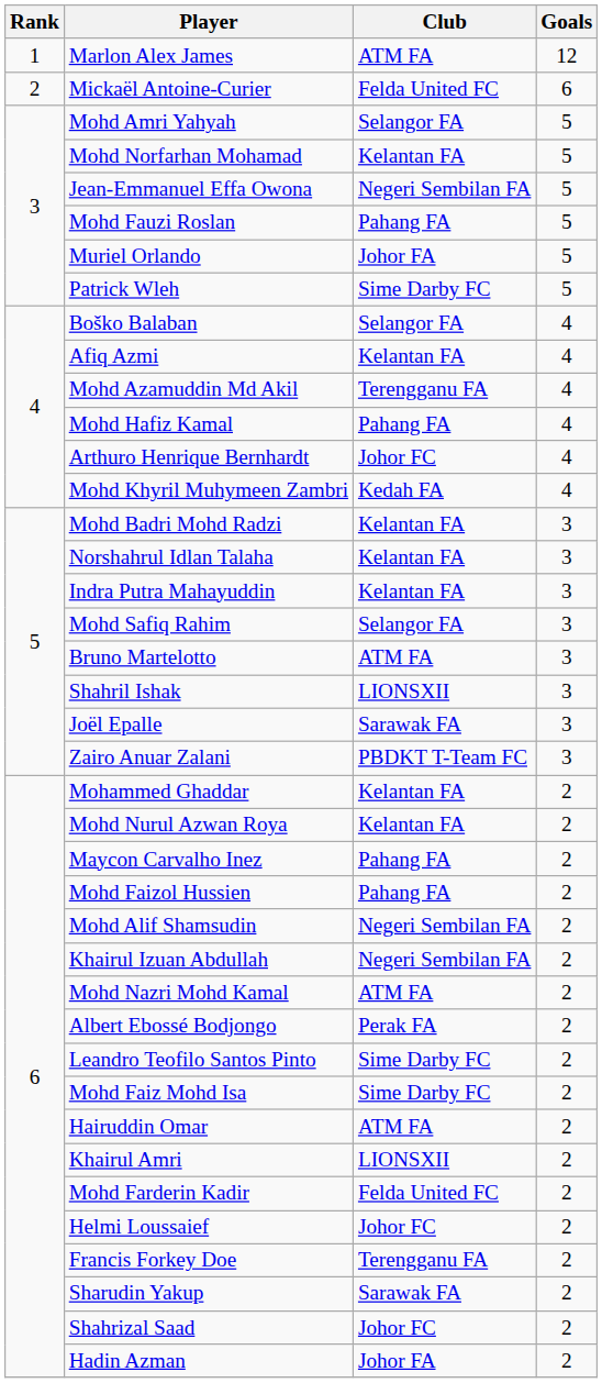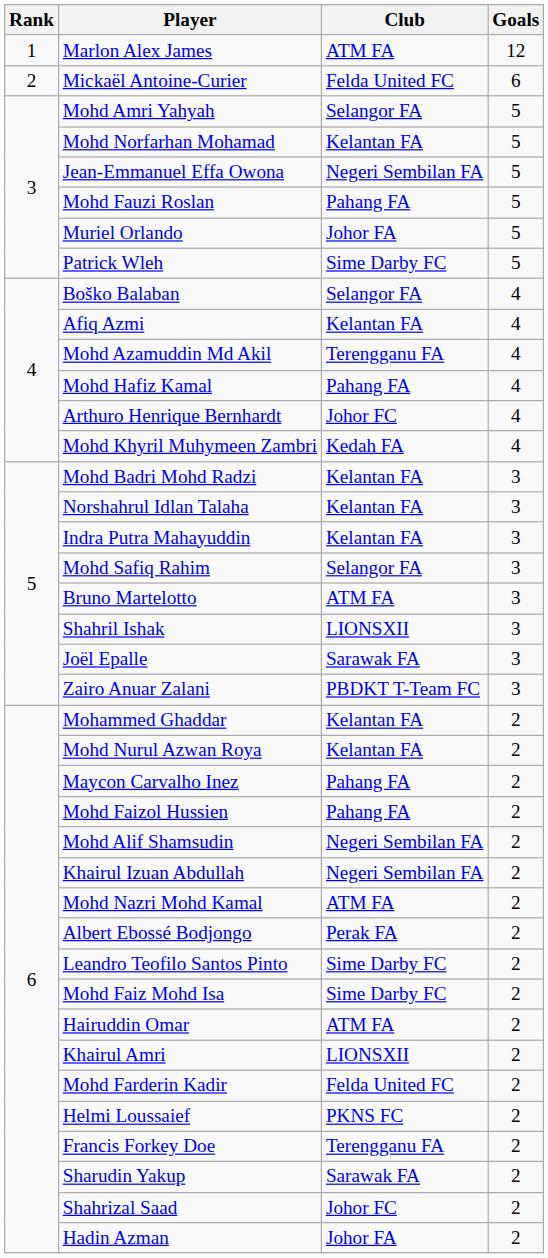 <table class="wikitable" style="text-align:center">
 <tr>
 <th>Rank</th>
 <th>Player</th>
 <th>Club</th>
 <th>Goals</th>
 </tr>
 <tr>
 <td rowspan="1">1</td>
 <td align="left"> <a href='#'>Marlon Alex James</a></td>
 <td align="left"> <a href='#'>ATM FA</a></td>
 <td>12</td>
 </tr>
 <tr>
 <td rowspan="1">2</td>
 <td align="left"> <a href='#'>Mickaël Antoine-Curier</a></td>
 <td align="left"> <a href='#'>Felda United FC</a></td>
 <td>6</td>
 </tr>
 <tr>
 <td rowspan="6">3</td>
 <td align="left"> <a href='#'>Mohd Amri Yahyah</a></td>
 <td align="left"> <a href='#'>Selangor FA</a></td>
 <td>5</td>
 </tr>
 <tr>
 <td align="left"> <a href='#'>Mohd Norfarhan Mohamad</a></td>
 <td align="left"> <a href='#'>Kelantan FA</a></td>
 <td>5</td>
 </tr>
 <tr>
 <td align="left"> <a href='#'>Jean-Emmanuel Effa Owona</a></td>
 <td align="left"> <a href='#'>Negeri Sembilan FA</a></td>
 <td>5</td>
 </tr>
 <tr>
 <td align="left"> <a href='#'>Mohd Fauzi Roslan</a></td>
 <td align="left"> <a href='#'>Pahang FA</a></td>
 <td>5</td>
 </tr>
 <tr>
 <td align="left"> <a href='#'>Muriel Orlando</a></td>
 <td align="left"> <a href='#'>Johor FA</a></td>
 <td>5</td>
 </tr>
 <tr>
 <td align="left"> <a href='#'>Patrick Wleh</a></td>
 <td align="left"> <a href='#'>Sime Darby FC</a></td>
 <td>5</td>
 </tr>
 <tr>
 <td rowspan="6">4</td>
 <td align="left"> <a href='#'>Boško Balaban</a></td>
 <td align="left"> <a href='#'>Selangor FA</a></td>
 <td>4</td>
 </tr>
 <tr>
 <td align="left"> <a href='#'>Afiq Azmi</a></td>
 <td align="left"> <a href='#'>Kelantan FA</a></td>
 <td>4</td>
 </tr>
 <tr>
 <td align="left"> <a href='#'>Mohd Azamuddin Md Akil</a></td>
 <td align="left"> <a href='#'>Terengganu FA</a></td>
 <td>4</td>
 </tr>
 <tr>
 <td align="left"> <a href='#'>Mohd Hafiz Kamal</a></td>
 <td align="left"> <a href='#'>Pahang FA</a></td>
 <td>4</td>
 </tr>
 <tr>
 <td align="left"> <a href='#'>Arthuro Henrique Bernhardt</a></td>
 <td align="left"> <a href='#'>Johor FC</a></td>
 <td>4</td>
 </tr>
 <tr>
 <td align="left"> <a href='#'>Mohd Khyril Muhymeen Zambri</a></td>
 <td align="left"> <a href='#'>Kedah FA</a></td>
 <td>4</td>
 </tr>
 <tr>
 <td rowspan="8">5</td>
 <td align="left"> <a href='#'>Mohd Badri Mohd Radzi</a></td>
 <td align="left"> <a href='#'>Kelantan FA</a></td>
 <td>3</td>
 </tr>
 <tr>
 <td align="left"> <a href='#'>Norshahrul Idlan Talaha</a></td>
 <td align="left"> <a href='#'>Kelantan FA</a></td>
 <td>3</td>
 </tr>
 <tr>
 <td align="left"> <a href='#'>Indra Putra Mahayuddin</a></td>
 <td align="left"> <a href='#'>Kelantan FA</a></td>
 <td>3</td>
 </tr>
 <tr>
 <td align="left"> <a href='#'>Mohd Safiq Rahim</a></td>
 <td align="left"> <a href='#'>Selangor FA</a></td>
 <td>3</td>
 </tr>
 <tr>
 <td align="left"> <a href='#'>Bruno Martelotto</a></td>
 <td align="left"> <a href='#'>ATM FA</a></td>
 <td>3</td>
 </tr>
 <tr>
 <td align="left"> <a href='#'>Shahril Ishak</a></td>
 <td align="left"> <a href='#'>LIONSXII</a></td>
 <td>3</td>
 </tr>
 <tr>
 <td align="left"> <a href='#'>Joël Epalle</a></td>
 <td align="left"> <a href='#'>Sarawak FA</a></td>
 <td>3</td>
 </tr>
 <tr>
 <td align="left"> <a href='#'>Zairo Anuar Zalani</a></td>
 <td align="left"> <a href='#'>PBDKT T-Team FC</a></td>
 <td>3</td>
 </tr>
 <tr>
 <td rowspan="18">6</td>
 <td align="left"> <a href='#'>Mohammed Ghaddar</a></td>
 <td align="left"> <a href='#'>Kelantan FA</a></td>
 <td>2</td>
 </tr>
 <tr>
 <td align="left"> <a href='#'>Mohd Nurul Azwan Roya</a></td>
 <td align="left"> <a href='#'>Kelantan FA</a></td>
 <td>2</td>
 </tr>
 <tr>
 <td align="left"> <a href='#'>Maycon Carvalho Inez</a></td>
 <td align="left"> <a href='#'>Pahang FA</a></td>
 <td>2</td>
 </tr>
 <tr>
 <td align="left"> <a href='#'>Mohd Faizol Hussien</a></td>
 <td align="left"> <a href='#'>Pahang FA</a></td>
 <td>2</td>
 </tr>
 <tr>
 <td align="left"> <a href='#'>Mohd Alif Shamsudin</a></td>
 <td align="left"> <a href='#'>Negeri Sembilan FA</a></td>
 <td>2</td>
 </tr>
 <tr>
 <td align="left"> <a href='#'>Khairul Izuan Abdullah</a></td>
 <td align="left"> <a href='#'>Negeri Sembilan FA</a></td>
 <td>2</td>
 </tr>
 <tr>
 <td align="left"> <a href='#'>Mohd Nazri Mohd Kamal</a></td>
 <td align="left"> <a href='#'>ATM FA</a></td>
 <td>2</td>
 </tr>
 <tr>
 <td align="left"> <a href='#'>Albert Ebossé Bodjongo</a></td>
 <td align="left"> <a href='#'>Perak FA</a></td>
 <td>2</td>
 </tr>
 <tr>
 <td align="left"> <a href='#'>Leandro Teofilo Santos Pinto</a></td>
 <td align="left"> <a href='#'>Sime Darby FC</a></td>
 <td>2</td>
 </tr>
 <tr>
 <td align="left"> <a href='#'>Mohd Faiz Mohd Isa</a></td>
 <td align="left"> <a href='#'>Sime Darby FC</a></td>
 <td>2</td>
 </tr>
 <tr>
 <td align="left"> <a href='#'>Hairuddin Omar</a></td>
 <td align="left"> <a href='#'>ATM FA</a></td>
 <td>2</td>
 </tr>
 <tr>
 <td align="left"> <a href='#'>Khairul Amri</a></td>
 <td align="left"> <a href='#'>LIONSXII</a></td>
 <td>2</td>
 </tr>
 <tr>
 <td align="left"> <a href='#'>Mohd Farderin Kadir</a></td>
 <td align="left"> <a href='#'>Felda United FC</a></td>
 <td>2</td>
 </tr>
 <tr>
 <td align="left"> <a href='#'>Helmi Loussaief</a></td>
-<td align="left"> <a href='#'>Johor FC</a></td>
+<td align="left"> <a href='#'>PKNS FC</a></td>
 <td>2</td>
 </tr>
 <tr>
 <td align="left"> <a href='#'>Francis Forkey Doe</a></td>
 <td align="left"> <a href='#'>Terengganu FA</a></td>
 <td>2</td>
 </tr>
 <tr>
 <td align="left"> <a href='#'>Sharudin Yakup</a></td>
 <td align="left"> <a href='#'>Sarawak FA</a></td>
 <td>2</td>
 </tr>
 <tr>
 <td align="left"> <a href='#'>Shahrizal Saad</a></td>
 <td align="left"> <a href='#'>Johor FC</a></td>
 <td>2</td>
 </tr>
 <tr>
 <td align="left"> <a href='#'>Hadin Azman</a></td>
 <td align="left"> <a href='#'>Johor FA</a></td>
 <td>2</td>
 </tr>
 <tr>
 </tr>
 </table>
